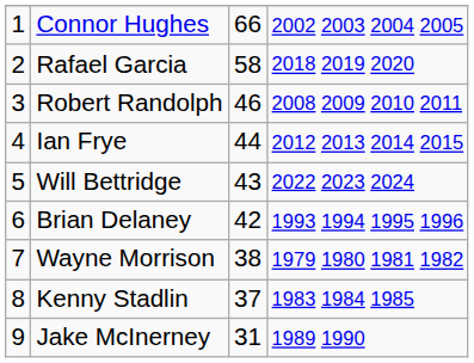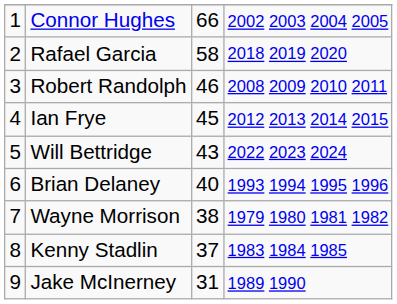 <table class="wikitable">
 <tr>
 </tr>
 <tr>
 <td>1</td>
 <td><a href='#'>Connor Hughes</a></td>
 <td>66</td>
 <td style="font-size:80%;"><a href='#'>2002</a> <a href='#'>2003</a> <a href='#'>2004</a> <a href='#'>2005</a></td>
 </tr>
 <tr>
 <td>2</td>
 <td>Rafael Garcia</td>
 <td>58</td>
 <td style="font-size:80%;"><a href='#'>2018</a> <a href='#'>2019</a> <a href='#'>2020</a></td>
 </tr>
 <tr>
 <td>3</td>
 <td>Robert Randolph</td>
 <td>46</td>
 <td style="font-size:80%;"><a href='#'>2008</a> <a href='#'>2009</a> <a href='#'>2010</a> <a href='#'>2011</a></td>
 </tr>
 <tr>
 <td>4</td>
 <td>Ian Frye</td>
-<td>44</td>
+<td>45</td>
 <td style="font-size:80%;"><a href='#'>2012</a> <a href='#'>2013</a> <a href='#'>2014</a> <a href='#'>2015</a></td>
 </tr>
 <tr>
 <td>5</td>
 <td>Will Bettridge</td>
 <td>43</td>
 <td style="font-size:80%;"><a href='#'>2022</a> <a href='#'>2023</a> <a href='#'>2024</a></td>
 </tr>
 <tr>
 <td>6</td>
 <td>Brian Delaney</td>
-<td>42</td>
+<td>40</td>
 <td style="font-size:80%;"><a href='#'>1993</a> <a href='#'>1994</a> <a href='#'>1995</a> <a href='#'>1996</a></td>
 </tr>
 <tr>
 <td>7</td>
 <td>Wayne Morrison</td>
 <td>38</td>
 <td style="font-size:80%;"><a href='#'>1979</a> <a href='#'>1980</a> <a href='#'>1981</a> <a href='#'>1982</a></td>
 </tr>
 <tr>
 <td>8</td>
 <td>Kenny Stadlin</td>
 <td>37</td>
 <td style="font-size:80%;"><a href='#'>1983</a> <a href='#'>1984</a> <a href='#'>1985</a></td>
 </tr>
 <tr>
 <td>9</td>
 <td>Jake McInerney</td>
 <td>31</td>
 <td style="font-size:80%;"><a href='#'>1989</a> <a href='#'>1990</a></td>
 </tr>
 </table>
